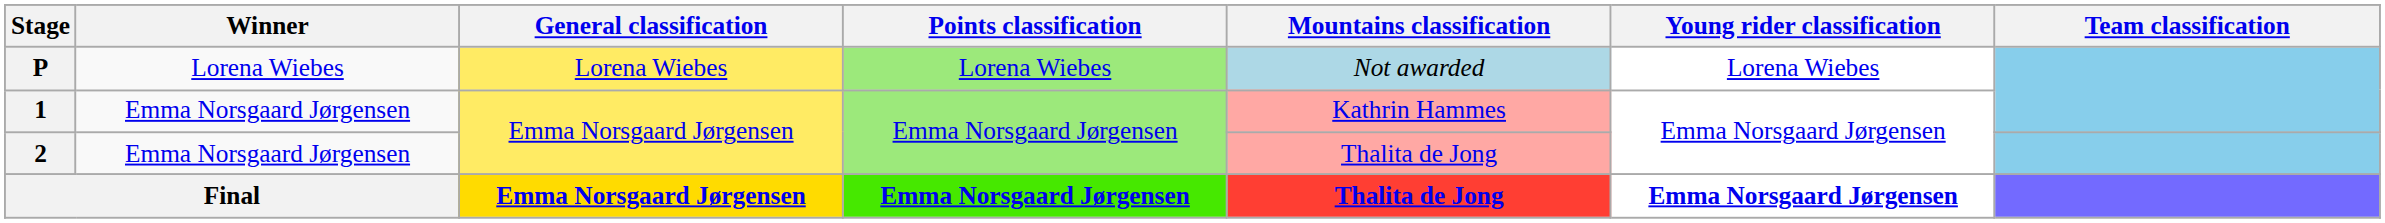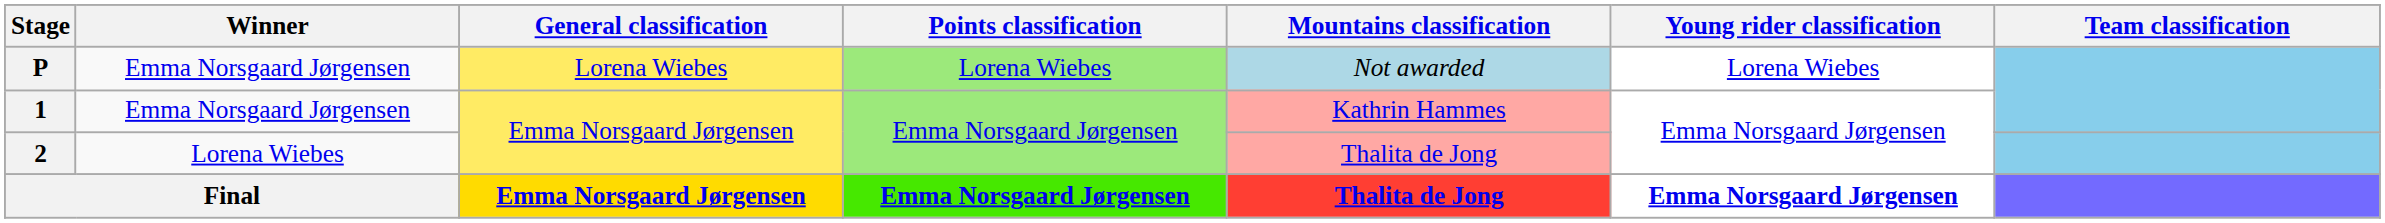 <table class="wikitable" style="text-align: center; font-size:smaller;">
 <tr>
 <th scope="col" style="width:1%;">Stage</th>
 <th scope="col" style="width:16.5%;">Winner</th>
 <th scope="col" style="width:16.5%;"><a href='#'>General classification</a><br></th>
 <th scope="col" style="width:16.5%;"><a href='#'>Points classification</a><br></th>
 <th scope="col" style="width:16.5%;"><a href='#'>Mountains classification</a><br></th>
 <th scope="col" style="width:16.5%;"><a href='#'>Young rider classification</a><br></th>
 <th scope="col" style="width:16.5%;"><a href='#'>Team classification</a></th>
 </tr>
 <tr>
 <th>P</th>
-<td><a href='#'>Lorena Wiebes</a></td>
+<td><a href='#'>Emma Norsgaard Jørgensen</a></td>
 <td style="background:#FFEB64;"><a href='#'>Lorena Wiebes</a></td>
 <td style="background:#9CE97B;"><a href='#'>Lorena Wiebes</a></td>
 <td style="background: lightblue;"><em>Not awarded</em></td>
 <td style="background:white;"><a href='#'>Lorena Wiebes</a></td>
 <td style="background:skyblue;" rowspan="2"></td>
 </tr>
 <tr>
 <th>1</th>
 <td><a href='#'>Emma Norsgaard Jørgensen</a></td>
 <td style="background:#FFEB64;" rowspan="2"><a href='#'>Emma Norsgaard Jørgensen</a></td>
 <td style="background:#9CE97B;" rowspan="2"><a href='#'>Emma Norsgaard Jørgensen</a></td>
 <td style="background:#FFA8A4;"><a href='#'>Kathrin Hammes</a></td>
 <td style="background:white;" rowspan="2"><a href='#'>Emma Norsgaard Jørgensen</a></td>
 </tr>
 <tr>
 <th>2</th>
-<td><a href='#'>Emma Norsgaard Jørgensen</a></td>
+<td><a href='#'>Lorena Wiebes</a></td>
 <td style="background:#FFA8A4;"><a href='#'>Thalita de Jong</a></td>
 <td style="background:skyblue;"></td>
 </tr>
 <tr>
 <th colspan="2">Final</th>
 <th style="background:#FFDB00;"><a href='#'>Emma Norsgaard Jørgensen</a></th>
 <th style="background:#46E800;"><a href='#'>Emma Norsgaard Jørgensen</a></th>
 <th style="background:#FF3E33;"><a href='#'>Thalita de Jong</a></th>
 <th style="background:white;"><a href='#'>Emma Norsgaard Jørgensen</a></th>
 <th style="background:#736aff;"></th>
 </tr>
 </table>
